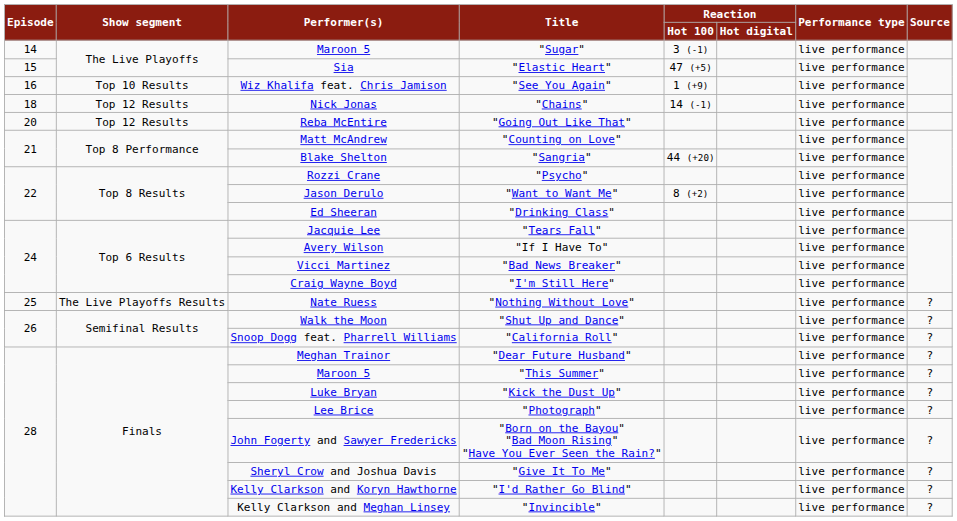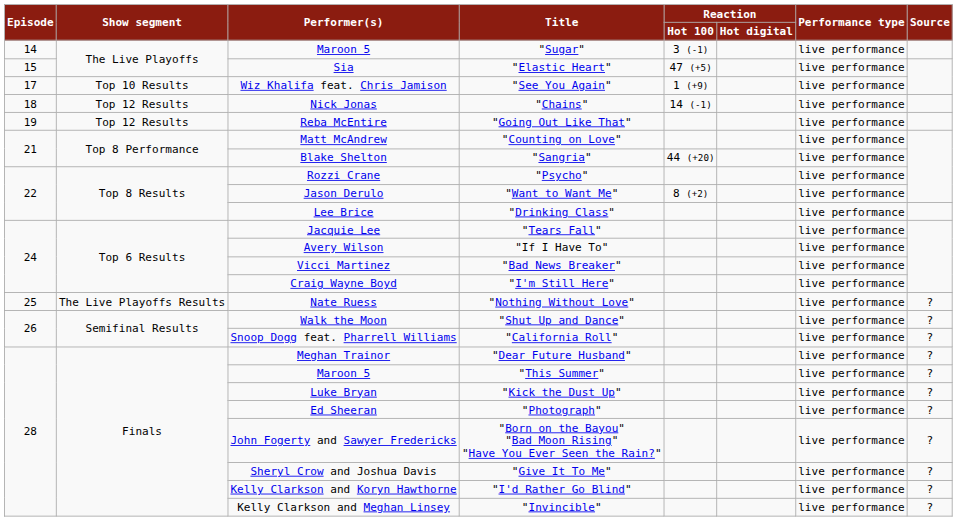 <table class="wikitable"  style="text-align:center;">
 <tr>
 <th style="background:#8b1c10; color:white;" rowspan="2">Episode</th>
 <th style="background:#8b1c10; color:white;" rowspan="2">Show segment</th>
 <th style="background:#8b1c10; color:white;" rowspan="2">Performer(s)</th>
 <th style="background:#8b1c10; color:white;" rowspan="2">Title</th>
 <th style="background:#8b1c10; color:white;" colspan="2">Reaction</th>
 <th style="background:#8b1c10; color:white;" rowspan="2">Performance type</th>
 <th style="background:#8b1c10; color:white;" rowspan="2">Source</th>
 </tr>
 <tr>
 <th style="background:#8b1c10; color:white;">Hot 100</th>
 <th style="background:#8b1c10; color:white;">Hot digital</th>
 </tr>
 <tr>
 <td>14</td>
 <td rowspan="2">The Live Playoffs</td>
 <td><a href='#'>Maroon 5</a></td>
 <td>"<a href='#'>Sugar</a>"</td>
 <td>3 <small> (-1) </small></td>
 <td></td>
 <td>live performance</td>
 <td></td>
 </tr>
 <tr>
 <td>15</td>
 <td><a href='#'>Sia</a></td>
 <td>"<a href='#'>Elastic Heart</a>"</td>
 <td>47 <small> (+5) </small></td>
 <td></td>
 <td>live performance</td>
 <td rowspan="2"></td>
 </tr>
 <tr>
-<td>16</td>
+<td>17</td>
 <td>Top 10 Results</td>
 <td><a href='#'>Wiz Khalifa</a> feat. <a href='#'>Chris Jamison</a></td>
 <td>"<a href='#'>See You Again</a>"</td>
 <td>1 <small> (+9) </small></td>
 <td></td>
 <td>live performance</td>
 </tr>
 <tr>
 <td>18</td>
 <td>Top 12 Results</td>
 <td><a href='#'>Nick Jonas</a></td>
 <td>"<a href='#'>Chains</a>"</td>
 <td>14 <small> (-1) </small></td>
 <td></td>
 <td>live performance</td>
 <td></td>
 </tr>
 <tr>
-<td>20</td>
+<td>19</td>
 <td>Top 12 Results</td>
 <td><a href='#'>Reba McEntire</a></td>
 <td>"<a href='#'>Going Out Like That</a>"</td>
 <td></td>
 <td></td>
 <td>live performance</td>
 <td></td>
 </tr>
 <tr>
 <td rowspan="2">21</td>
 <td rowspan="2">Top 8 Performance</td>
 <td><a href='#'>Matt McAndrew</a></td>
 <td>"<a href='#'>Counting on Love</a>"</td>
 <td></td>
 <td></td>
 <td>live performance</td>
 <td rowspan="4"></td>
 </tr>
 <tr>
 <td><a href='#'>Blake Shelton</a></td>
 <td>"<a href='#'>Sangria</a>"</td>
 <td>44 <small> (+20) </small></td>
 <td></td>
 <td>live performance</td>
 </tr>
 <tr>
 <td rowspan="3">22</td>
 <td rowspan="3">Top 8 Results</td>
 <td><a href='#'>Rozzi Crane</a></td>
 <td>"<a href='#'>Psycho</a>"</td>
 <td></td>
 <td></td>
 <td>live performance</td>
 </tr>
 <tr>
 <td><a href='#'>Jason Derulo</a></td>
 <td>"<a href='#'>Want to Want Me</a>"</td>
 <td>8 <small> (+2) </small></td>
 <td></td>
 <td>live performance</td>
 </tr>
 <tr>
-<td><a href='#'>Ed Sheeran</a></td>
+<td><a href='#'>Lee Brice</a></td>
 <td>"<a href='#'>Drinking Class</a>"</td>
 <td></td>
 <td></td>
 <td>live performance</td>
 <td></td>
 </tr>
 <tr>
 <td rowspan="4">24</td>
 <td rowspan="4">Top 6 Results</td>
 <td><a href='#'>Jacquie Lee</a></td>
 <td>"<a href='#'>Tears Fall</a>"</td>
 <td></td>
 <td></td>
 <td>live performance</td>
 <td rowspan="4"></td>
 </tr>
 <tr>
 <td><a href='#'>Avery Wilson</a></td>
 <td>"If I Have To"</td>
 <td></td>
 <td></td>
 <td>live performance</td>
 </tr>
 <tr>
 <td><a href='#'>Vicci Martinez</a></td>
 <td>"<a href='#'>Bad News Breaker</a>"</td>
 <td></td>
 <td></td>
 <td>live performance</td>
 </tr>
 <tr>
 <td><a href='#'>Craig Wayne Boyd</a></td>
 <td>"<a href='#'>I'm Still Here</a>"</td>
 <td></td>
 <td></td>
 <td>live performance</td>
 </tr>
 <tr>
 <td>25</td>
 <td>The Live Playoffs Results</td>
 <td><a href='#'>Nate Ruess</a></td>
 <td>"<a href='#'>Nothing Without Love</a>"</td>
 <td></td>
 <td></td>
 <td>live performance</td>
 <td>?</td>
 </tr>
 <tr>
 <td rowspan="2">26</td>
 <td rowspan="2">Semifinal Results</td>
 <td><a href='#'>Walk the Moon</a></td>
 <td>"<a href='#'>Shut Up and Dance</a>"</td>
 <td></td>
 <td></td>
 <td>live performance</td>
 <td>?</td>
 </tr>
 <tr>
 <td><a href='#'>Snoop Dogg</a> feat. <a href='#'>Pharrell Williams</a></td>
 <td>"<a href='#'>California Roll</a>"</td>
 <td></td>
 <td></td>
 <td>live performance</td>
 <td>?</td>
 </tr>
 <tr>
 <td rowspan="8">28</td>
 <td rowspan="8">Finals</td>
 <td><a href='#'>Meghan Trainor</a></td>
 <td>"<a href='#'>Dear Future Husband</a>"</td>
 <td></td>
 <td></td>
 <td>live performance</td>
 <td>?</td>
 </tr>
 <tr>
 <td><a href='#'>Maroon 5</a></td>
 <td>"<a href='#'>This Summer</a>"</td>
 <td></td>
 <td></td>
 <td>live performance</td>
 <td>?</td>
 </tr>
 <tr>
 <td><a href='#'>Luke Bryan</a></td>
 <td>"<a href='#'>Kick the Dust Up</a>"</td>
 <td></td>
 <td></td>
 <td>live performance</td>
 <td>?</td>
 </tr>
 <tr>
-<td><a href='#'>Lee Brice</a></td>
+<td><a href='#'>Ed Sheeran</a></td>
 <td>"<a href='#'>Photograph</a>"</td>
 <td></td>
 <td></td>
 <td>live performance</td>
 <td>?</td>
 </tr>
 <tr>
 <td><a href='#'>John Fogerty</a> and <a href='#'>Sawyer Fredericks</a></td>
 <td>"<a href='#'>Born on the Bayou</a>" <br> "<a href='#'>Bad Moon Rising</a>" <br> "<a href='#'>Have You Ever Seen the Rain?</a>"</td>
 <td></td>
 <td></td>
 <td>live performance</td>
 <td>?</td>
 </tr>
 <tr>
 <td><a href='#'>Sheryl Crow</a> and Joshua Davis</td>
 <td>"<a href='#'>Give It To Me</a>"</td>
 <td></td>
 <td></td>
 <td>live performance</td>
 <td>?</td>
 </tr>
 <tr>
 <td><a href='#'>Kelly Clarkson</a> and <a href='#'>Koryn Hawthorne</a></td>
 <td>"<a href='#'>I'd Rather Go Blind</a>"</td>
 <td></td>
 <td></td>
 <td>live performance</td>
 <td>?</td>
 </tr>
 <tr>
 <td>Kelly Clarkson and <a href='#'>Meghan Linsey</a></td>
 <td>"<a href='#'>Invincible</a>"</td>
 <td></td>
 <td></td>
 <td>live performance</td>
 <td>?</td>
 </tr>
 </table>
